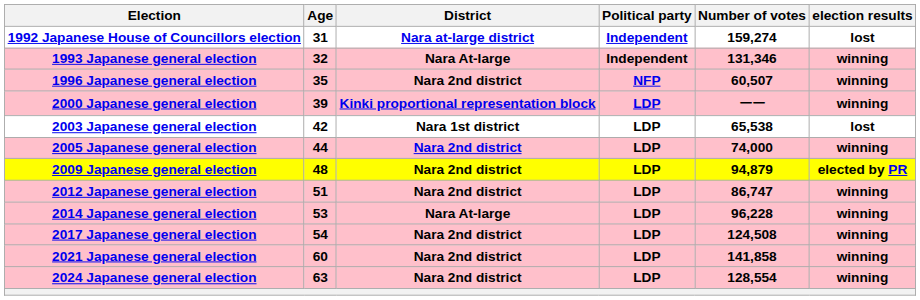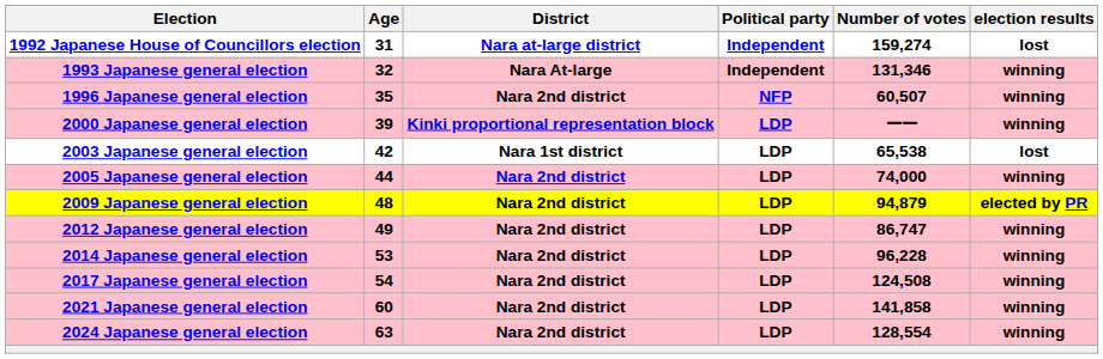 <table class="wikitable" style="text-align:center; font-size:90%">
 <tr>
 <th>Election</th>
 <th>Age</th>
 <th>District</th>
 <th>Political party</th>
 <th>Number of votes</th>
 <th>election results</th>
 </tr>
 <tr>
 <td style="background:white;"><strong><a href='#'>1992 Japanese House of Councillors election</a></strong></td>
 <td style="background:white;"><strong>31</strong></td>
 <td style="background:white;"><strong><a href='#'>Nara at-large district</a></strong></td>
 <td style="background:white;"><strong><a href='#'>Independent</a></strong></td>
 <td style="background:white;"><strong>159,274</strong></td>
 <td style="background:white;"><strong>lost</strong></td>
 </tr>
 <tr>
 <td style="background:Pink;"><strong><a href='#'>1993 Japanese general election</a></strong></td>
 <td style="background:Pink;"><strong>32</strong></td>
 <td style="background:Pink;"><strong>Nara At-large</strong></td>
 <td style="background:Pink;"><strong>Independent</strong></td>
 <td style="background:Pink;"><strong>131,346</strong></td>
 <td style="background:Pink;"><strong>winning</strong></td>
 </tr>
 <tr>
 <td style="background:Pink;"><strong><a href='#'>1996 Japanese general election</a></strong></td>
 <td style="background:Pink;"><strong>35</strong></td>
 <td style="background:Pink;"><strong>Nara 2nd district</strong></td>
 <td style="background:Pink;"><strong><a href='#'>NFP</a></strong></td>
 <td style="background:Pink;"><strong>60,507</strong></td>
 <td style="background:Pink;"><strong>winning</strong></td>
 </tr>
 <tr>
 <td style="background:Pink;"><strong><a href='#'>2000 Japanese general election</a></strong></td>
 <td style="background:Pink;"><strong>39</strong></td>
 <td style="background:Pink;"><strong><a href='#'>Kinki proportional representation block</a></strong></td>
 <td style="background:Pink;"><strong><a href='#'>LDP</a></strong></td>
-<td style="background:Pink;">ーー</td>
+<td style="background:Pink;"><strong>ーー</strong></td>
 <td style="background:Pink;"><strong>winning</strong></td>
 </tr>
 <tr>
 <td style="background:white;"><strong><a href='#'>2003 Japanese general election</a></strong></td>
 <td style="background:white;"><strong>42</strong></td>
 <td style="background:white;"><strong>Nara 1st district</strong></td>
 <td style="background:white;"><strong>LDP</strong></td>
 <td style="background:white;"><strong>65,538</strong></td>
 <td style="background:white;"><strong>lost</strong></td>
 </tr>
 <tr>
 <td style="background:Pink;"><strong><a href='#'>2005 Japanese general election</a></strong></td>
 <td style="background:Pink;"><strong>44</strong></td>
 <td style="background:Pink;"><strong><a href='#'>Nara 2nd district</a></strong></td>
 <td style="background:Pink;"><strong>LDP</strong></td>
 <td style="background:Pink;"><strong>74,000</strong></td>
 <td style="background:Pink;"><strong>winning</strong></td>
 </tr>
 <tr>
 <td style="background:Yellow;"><strong><a href='#'>2009 Japanese general election</a></strong></td>
 <td style="background:Yellow;"><strong>48</strong></td>
 <td style="background:Yellow;"><strong>Nara 2nd district</strong></td>
 <td style="background:Yellow;"><strong>LDP</strong></td>
 <td style="background:Yellow;"><strong>94,879</strong></td>
 <td style="background:Yellow;"><strong>elected by <a href='#'>PR</a></strong></td>
 </tr>
 <tr>
 <td style="background:Pink;"><strong><a href='#'>2012 Japanese general election</a></strong></td>
-<td style="background:Pink;"><strong>51</strong></td>
+<td style="background:Pink;"><strong>49</strong></td>
 <td style="background:Pink;"><strong>Nara 2nd district</strong></td>
 <td style="background:Pink;"><strong>LDP</strong></td>
 <td style="background:Pink;"><strong>86,747</strong></td>
 <td style="background:Pink;"><strong>winning</strong></td>
 </tr>
 <tr>
 <td style="background:Pink;"><strong><a href='#'>2014 Japanese general election</a></strong></td>
 <td style="background:Pink;"><strong>53</strong></td>
-<td style="background:Pink;"><strong>Nara At-large</strong></td>
+<td style="background:Pink;"><strong>Nara 2nd district</strong></td>
 <td style="background:Pink;"><strong>LDP</strong></td>
 <td style="background:Pink;"><strong>96,228</strong></td>
 <td style="background:Pink;"><strong>winning</strong></td>
 </tr>
 <tr>
 <td style="background:Pink;"><strong><a href='#'>2017 Japanese general election</a></strong></td>
 <td style="background:Pink;"><strong>54</strong></td>
 <td style="background:Pink;"><strong>Nara 2nd district</strong></td>
 <td style="background:Pink;"><strong>LDP</strong></td>
 <td style="background:Pink;"><strong>124,508</strong></td>
 <td style="background:Pink;"><strong>winning</strong></td>
 </tr>
 <tr>
 <td style="background:Pink;"><strong><a href='#'>2021 Japanese general election</a></strong></td>
 <td style="background:Pink;"><strong>60</strong></td>
 <td style="background:Pink;"><strong>Nara 2nd district</strong></td>
 <td style="background:Pink;"><strong>LDP</strong></td>
 <td style="background:Pink;"><strong>141,858</strong></td>
 <td style="background:Pink;"><strong>winning</strong></td>
 </tr>
 <tr>
 <td style="background:Pink;"><strong><a href='#'>2024 Japanese general election</a> </strong></td>
 <td style="background:Pink;"><strong>63</strong></td>
 <td style="background:Pink;"><strong>Nara 2nd district</strong></td>
 <td style="background:Pink;"><strong>LDP</strong></td>
 <td style="background:Pink;"><strong>128,554</strong></td>
 <td style="background:Pink;"><strong>winning</strong></td>
 </tr>
 <tr>
 <th colspan="6"></th>
 </tr>
 </table>
